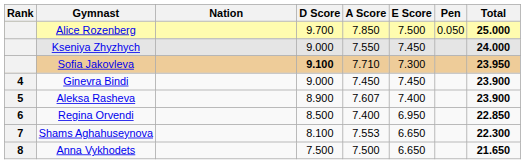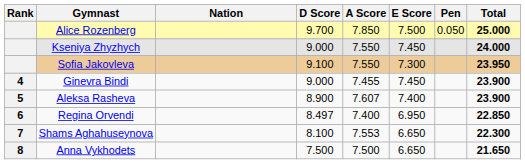 <table class="wikitable sortable" style="text-align:center; font-size:85%">
 <tr>
 <th scope="col" style="width:20px;">Rank</th>
 <th>Gymnast</th>
 <th scope="col" style="width:170px;">Nation</th>
 <th>D Score</th>
 <th>A Score</th>
 <th>E Score</th>
 <th>Pen</th>
 <th scope="col" style="width:60px;">Total</th>
 </tr>
 <tr bgcolor="fffcaf">
 <th scope="row"></th>
 <td><a href='#'>Alice Rozenberg</a></td>
 <td align="left"></td>
 <td>9.700</td>
 <td>7.850</td>
 <td>7.500</td>
 <td>0.050</td>
 <td><strong>25.000</strong></td>
 </tr>
 <tr bgcolor="e5e5e5">
 <th scope="row"></th>
 <td><a href='#'>Kseniya Zhyzhych</a></td>
 <td align="left"></td>
 <td>9.000</td>
 <td>7.550</td>
 <td>7.450</td>
 <td></td>
 <td><strong>24.000</strong></td>
 </tr>
 <tr bgcolor="eecc99">
 <th scope="row"></th>
 <td><a href='#'>Sofia Jakovleva</a></td>
 <td align="left"></td>
-<td><strong>9.100</strong></td>
-<td>7.710</td>
+<td>9.100</td>
+<td>7.550</td>
 <td>7.300</td>
 <td></td>
 <td><strong>23.950</strong></td>
 </tr>
 <tr>
 <th>4</th>
 <td><a href='#'>Ginevra Bindi</a></td>
 <td align="left"></td>
 <td>9.000</td>
-<td>7.450</td>
+<td>7.455</td>
 <td>7.450</td>
 <td></td>
 <td><strong>23.900</strong></td>
 </tr>
 <tr>
 <th>5</th>
 <td><a href='#'>Aleksa Rasheva</a></td>
 <td align="left"></td>
 <td>8.900</td>
 <td>7.607</td>
 <td>7.400</td>
 <td></td>
 <td><strong>23.900</strong></td>
 </tr>
 <tr>
 <th>6</th>
 <td><a href='#'>Regina Orvendi</a></td>
 <td align="left"></td>
-<td>8.500</td>
+<td>8.497</td>
 <td>7.400</td>
 <td>6.950</td>
 <td></td>
 <td><strong>22.850</strong></td>
 </tr>
 <tr>
 <th>7</th>
 <td><a href='#'>Shams Aghahuseynova</a></td>
 <td align="left"></td>
 <td>8.100</td>
 <td>7.553</td>
 <td>6.650</td>
 <td></td>
 <td><strong>22.300</strong></td>
 </tr>
 <tr>
 <th>8</th>
 <td><a href='#'>Anna Vykhodets</a></td>
 <td align="left"></td>
 <td>7.500</td>
 <td>7.500</td>
 <td>6.650</td>
 <td></td>
 <td><strong>21.650</strong></td>
 </tr>
 </table>
